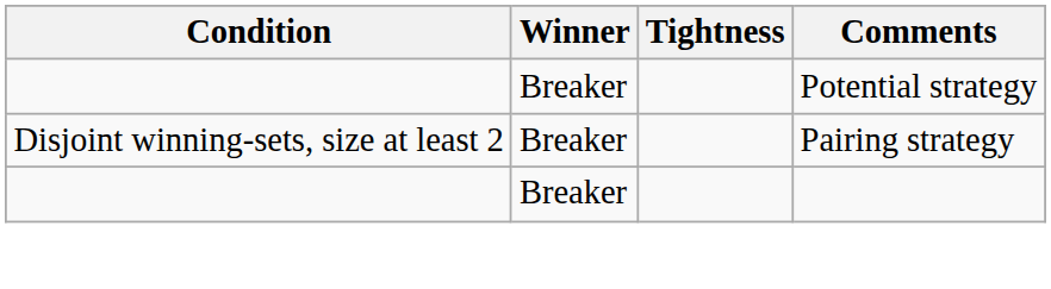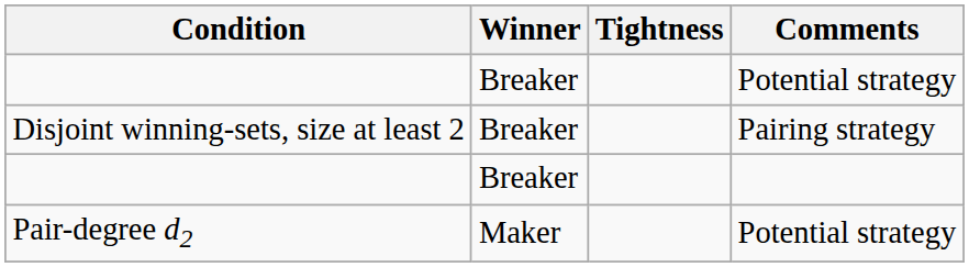 <table class="wikitable">
 <tr>
 <th>Condition</th>
 <th>Winner</th>
 <th>Tightness</th>
 <th>Comments</th>
 </tr>
 <tr>
 <td></td>
 <td>Breaker</td>
 <td></td>
 <td>Potential strategy</td>
 </tr>
 <tr>
 <td>Disjoint winning-sets, size at least 2</td>
 <td>Breaker</td>
 <td></td>
 <td>Pairing strategy</td>
 </tr>
 <tr>
 <td></td>
 <td>Breaker</td>
 <td></td>
 <td></td>
 </tr>
+<tr>
+<td>Pair-degree <em>d<sub>2</sub></em></td>
+<td>Maker</td>
+<td></td>
+<td>Potential strategy</td>
+</tr>
 </table>
